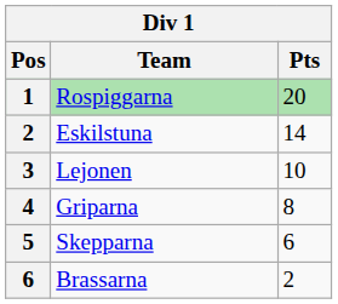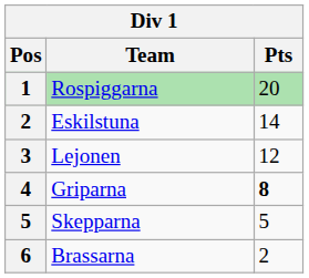 <table class="wikitable">
 <tr>
 <th colspan="3">Div 1</th>
 </tr>
 <tr>
 <th width=20>Pos</th>
 <th width=150>Team</th>
 <th width=30>Pts</th>
 </tr>
 <tr style="background:#ACE1AF;">
 <th>1</th>
 <td><a href='#'>Rospiggarna</a></td>
 <td>20</td>
 </tr>
 <tr>
 <th>2</th>
 <td><a href='#'>Eskilstuna</a></td>
 <td>14</td>
 </tr>
 <tr>
 <th>3</th>
 <td><a href='#'>Lejonen</a></td>
-<td>10</td>
+<td>12</td>
 </tr>
 <tr>
 <th>4</th>
 <td><a href='#'>Griparna</a></td>
-<td>8</td>
+<td><strong>8</strong></td>
 </tr>
 <tr>
 <th>5</th>
 <td><a href='#'>Skepparna</a></td>
-<td>6</td>
+<td>5</td>
 </tr>
 <tr>
 <th>6</th>
 <td><a href='#'>Brassarna</a></td>
 <td>2</td>
 </tr>
 </table>
